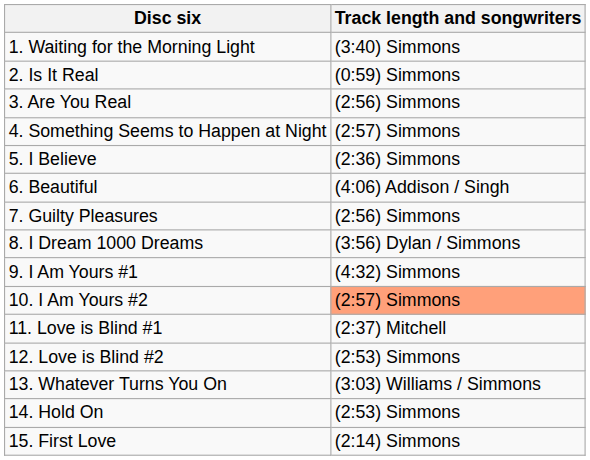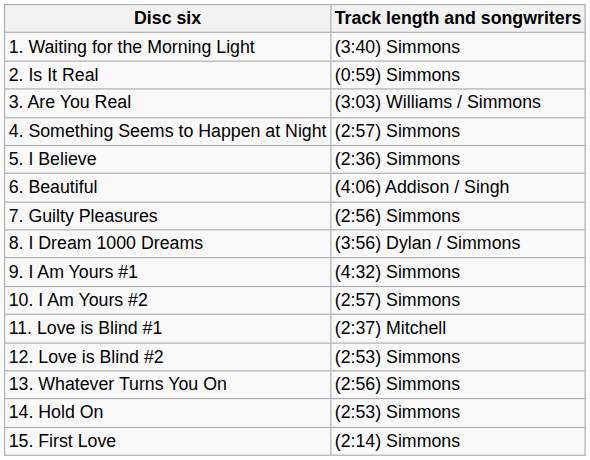 <table class="wikitable">
 <tr>
 <th>Disc six</th>
 <th>Track length and songwriters</th>
 </tr>
 <tr>
 <td>1. Waiting for the Morning Light</td>
 <td>(3:40) Simmons</td>
 </tr>
 <tr>
 <td>2. Is It Real</td>
 <td>(0:59) Simmons</td>
 </tr>
 <tr>
 <td>3. Are You Real</td>
-<td>(2:56) Simmons</td>
+<td>(3:03) Williams / Simmons</td>
 </tr>
 <tr>
 <td>4. Something Seems to Happen at Night</td>
 <td>(2:57) Simmons</td>
 </tr>
 <tr>
 <td>5. I Believe</td>
 <td>(2:36) Simmons</td>
 </tr>
 <tr>
 <td>6. Beautiful</td>
 <td>(4:06) Addison / Singh</td>
 </tr>
 <tr>
 <td>7. Guilty Pleasures</td>
 <td>(2:56) Simmons</td>
 </tr>
 <tr>
 <td>8. I Dream 1000 Dreams</td>
 <td>(3:56) Dylan / Simmons</td>
 </tr>
 <tr>
 <td>9. I Am Yours #1</td>
 <td>(4:32) Simmons</td>
 </tr>
 <tr>
 <td>10. I Am Yours #2</td>
-<td style="background: lightsalmon;">(2:57) Simmons</td>
+<td>(2:57) Simmons</td>
 </tr>
 <tr>
 <td>11. Love is Blind #1</td>
 <td>(2:37) Mitchell</td>
 </tr>
 <tr>
 <td>12. Love is Blind #2</td>
 <td>(2:53) Simmons</td>
 </tr>
 <tr>
 <td>13. Whatever Turns You On</td>
-<td>(3:03) Williams / Simmons</td>
+<td>(2:56) Simmons</td>
 </tr>
 <tr>
 <td>14. Hold On</td>
 <td>(2:53) Simmons</td>
 </tr>
 <tr>
 <td>15. First Love</td>
 <td>(2:14) Simmons</td>
 </tr>
 </table>
